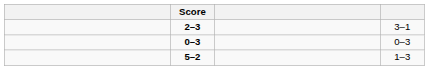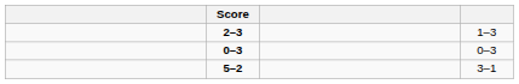 <table class="wikitable" style="text-align: center; ">
 <tr>
 <th align="right" width="270"></th>
 <th width="65">Score</th>
 <th align="left" width="270"></th>
 <th width="65"></th>
 </tr>
 <tr>
 <td align="left"></td>
 <td><strong>2–3</strong></td>
 <td align="left"><strong></strong></td>
-<td>3–1 <strong></strong></td>
+<td>1–3 <strong></strong></td>
 </tr>
 <tr>
 <td align="left"></td>
 <td><strong>0–3</strong></td>
 <td align="left"><strong></strong></td>
 <td>0–3 <strong></strong></td>
 </tr>
 <tr>
 <td align="left"><strong></strong></td>
 <td><strong>5–2</strong></td>
 <td align="left"></td>
-<td>1–3 <strong></strong></td>
+<td>3–1 <strong></strong></td>
 </tr>
 </table>
